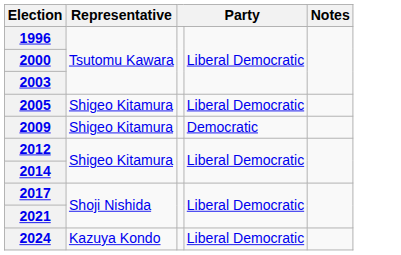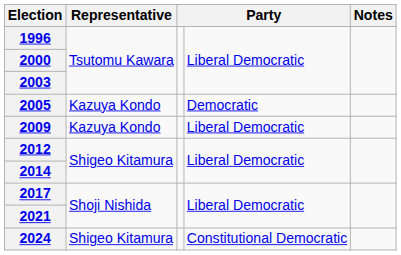 <table class=wikitable>
 <tr valign=bottom>
 <th>Election</th>
 <th>Representative</th>
 <th colspan="2">Party</th>
 <th>Notes</th>
 </tr>
 <tr>
 <th><a href='#'>1996</a></th>
 <td rowspan="3"><a href='#'>Tsutomu Kawara</a></td>
 <td rowspan="3" bgcolor=></td>
 <td rowspan="3"><a href='#'>Liberal Democratic</a></td>
 <td rowspan="3"></td>
 </tr>
 <tr>
 <th><a href='#'>2000</a></th>
 </tr>
 <tr>
 <th><a href='#'>2003</a></th>
 </tr>
 <tr>
 <th><a href='#'>2005</a></th>
-<td><a href='#'>Shigeo Kitamura</a></td>
+<td><a href='#'>Kazuya Kondo</a></td>
 <td bgcolor=></td>
-<td><a href='#'>Liberal Democratic</a></td>
+<td><a href='#'>Democratic</a></td>
 <td></td>
 </tr>
 <tr>
 <th><a href='#'>2009</a></th>
-<td><a href='#'>Shigeo Kitamura</a></td>
+<td><a href='#'>Kazuya Kondo</a></td>
 <td bgcolor=></td>
-<td><a href='#'>Democratic</a></td>
+<td><a href='#'>Liberal Democratic</a></td>
 <td></td>
 </tr>
 <tr>
 <th><a href='#'>2012</a></th>
 <td rowspan="2"><a href='#'>Shigeo Kitamura</a></td>
 <td rowspan="2" bgcolor=></td>
 <td rowspan="2"><a href='#'>Liberal Democratic</a></td>
 <td rowspan="2"></td>
 </tr>
 <tr>
 <th><a href='#'>2014</a></th>
 </tr>
 <tr>
 <th><a href='#'>2017</a></th>
 <td rowspan="2"><a href='#'>Shoji Nishida</a></td>
 <td rowspan="2" bgcolor=></td>
 <td rowspan="2"><a href='#'>Liberal Democratic</a></td>
 <td rowspan="2"></td>
 </tr>
 <tr>
 <th><a href='#'>2021</a></th>
 </tr>
 <tr>
 <th><a href='#'>2024</a></th>
-<td><a href='#'>Kazuya Kondo</a></td>
+<td><a href='#'>Shigeo Kitamura</a></td>
 <td bgcolor=></td>
-<td><a href='#'>Liberal Democratic</a></td>
+<td><a href='#'>Constitutional Democratic</a></td>
 <td></td>
 </tr>
 </table>
